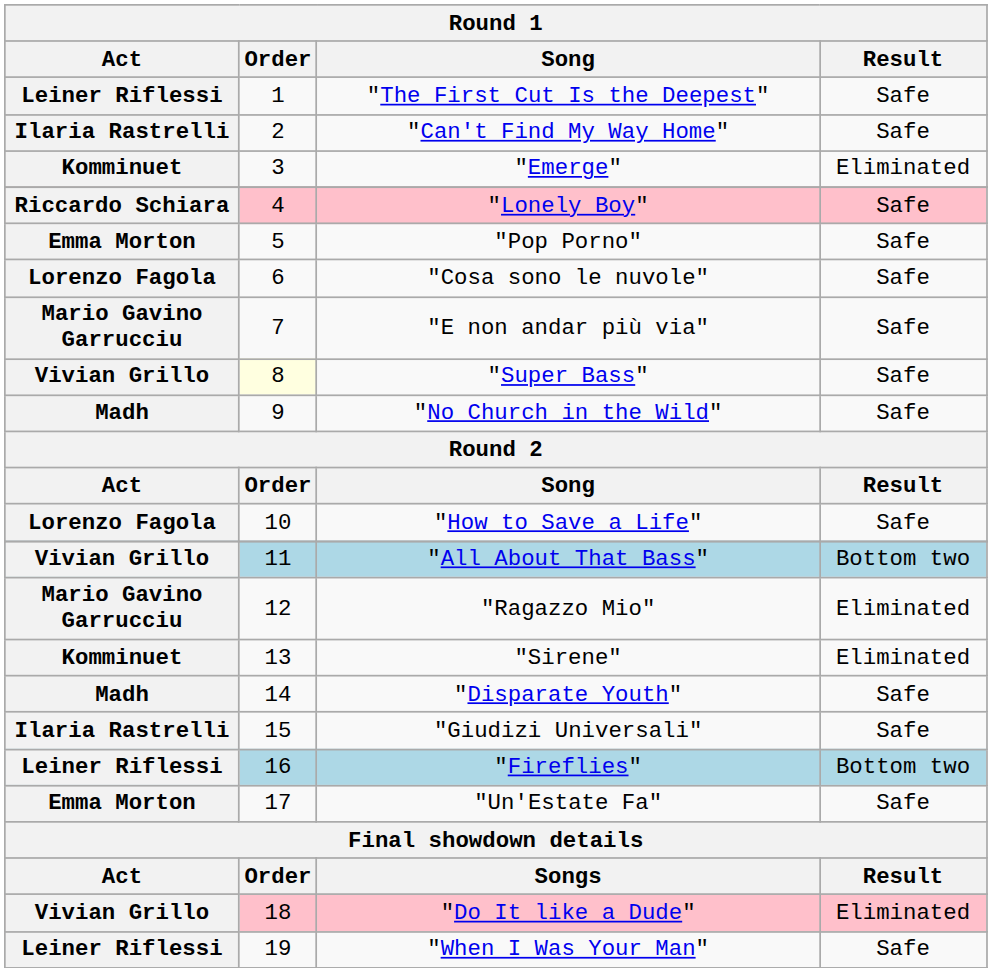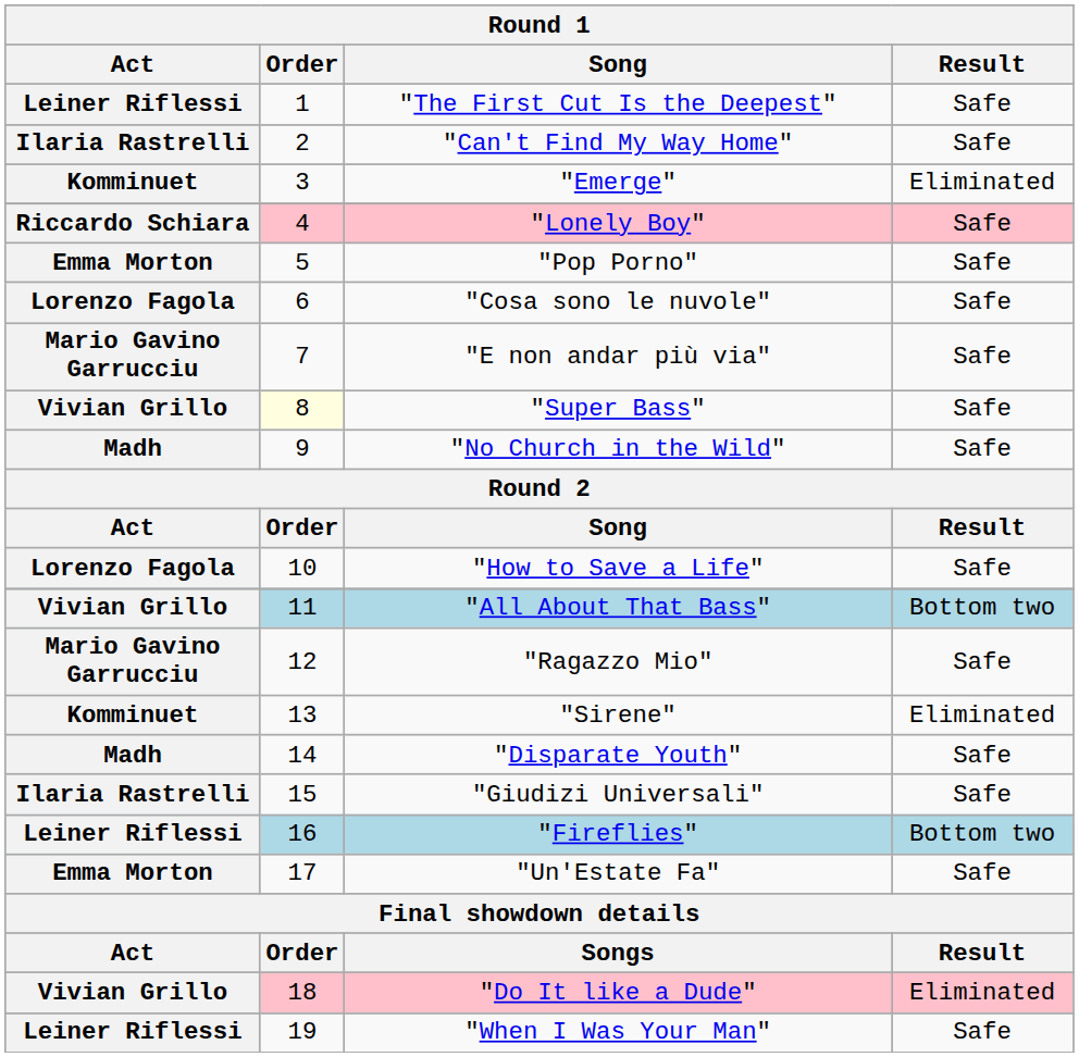 <table class="wikitable plainrowheaders" style="text-align:center;">
 <tr>
 <th colspan="4">Round 1</th>
 </tr>
 <tr>
 <th scope="col" style="width:10em;">Act</th>
 <th scope="col">Order</th>
 <th scope="col" style="width:22em;">Song</th>
 <th scope="col" style="width:7em;">Result</th>
 </tr>
 <tr>
 <th scope="row">Leiner Riflessi</th>
 <td>1</td>
 <td>"<a href='#'>The First Cut Is the Deepest</a>"</td>
 <td>Safe</td>
 </tr>
 <tr>
 <th scope="row">Ilaria Rastrelli</th>
 <td>2</td>
 <td>"<a href='#'>Can't Find My Way Home</a>"</td>
 <td>Safe</td>
 </tr>
 <tr>
 <th scope="row">Komminuet</th>
 <td>3</td>
 <td>"<a href='#'>Emerge</a>"</td>
 <td>Eliminated</td>
 </tr>
 <tr>
 </tr>
 <tr style="background:pink;">
 <th scope="row">Riccardo Schiara</th>
 <td>4</td>
 <td>"<a href='#'>Lonely Boy</a>"</td>
 <td>Safe</td>
 </tr>
 <tr>
 <th scope="row">Emma Morton</th>
 <td>5</td>
 <td>"Pop Porno"</td>
 <td>Safe</td>
 </tr>
 <tr>
 <th scope="row">Lorenzo Fagola</th>
 <td>6</td>
 <td>"Cosa sono le nuvole"</td>
 <td>Safe</td>
 </tr>
 <tr>
 <th scope="row">Mario Gavino Garrucciu</th>
 <td>7</td>
 <td>"E non andar più via"</td>
 <td>Safe</td>
 </tr>
 <tr>
 <th scope="row">Vivian Grillo</th>
 <td style="background: lightyellow;">8</td>
 <td>"<a href='#'>Super Bass</a>"</td>
 <td>Safe</td>
 </tr>
 <tr>
 <th scope="row">Madh</th>
 <td>9</td>
 <td>"<a href='#'>No Church in the Wild</a>"</td>
 <td>Safe</td>
 </tr>
 <tr>
 <th colspan="4">Round 2</th>
 </tr>
 <tr>
 <th scope="col" style="width:10em;">Act</th>
 <th scope="col">Order</th>
 <th scope="col" style="width:20em;">Song</th>
 <th scope="col" style="width:7em;">Result</th>
 </tr>
 <tr>
 <th scope="row">Lorenzo Fagola</th>
 <td>10</td>
 <td>"<a href='#'>How to Save a Life</a>"</td>
 <td>Safe</td>
 </tr>
 <tr>
 </tr>
 <tr style="background:lightblue;">
 <th scope="row">Vivian Grillo</th>
 <td>11</td>
 <td>"<a href='#'>All About That Bass</a>"</td>
 <td>Bottom two</td>
 </tr>
 <tr>
 <th scope="row">Mario Gavino Garrucciu</th>
 <td>12</td>
 <td>"Ragazzo Mio"</td>
-<td>Eliminated</td>
+<td>Safe</td>
 </tr>
 <tr>
 <th scope="row">Komminuet</th>
 <td>13</td>
 <td>"Sirene"</td>
 <td>Eliminated</td>
 </tr>
 <tr>
 <th scope="row">Madh</th>
 <td>14</td>
 <td>"<a href='#'>Disparate Youth</a>"</td>
 <td>Safe</td>
 </tr>
 <tr>
 <th scope="row">Ilaria Rastrelli</th>
 <td>15</td>
 <td>"Giudizi Universali"</td>
 <td>Safe</td>
 </tr>
 <tr style="background:lightblue;">
 <th scope="row">Leiner Riflessi</th>
 <td>16</td>
 <td>"<a href='#'>Fireflies</a>"</td>
 <td>Bottom two</td>
 </tr>
 <tr>
 <th scope="row">Emma Morton</th>
 <td>17</td>
 <td>"Un'Estate Fa"</td>
 <td>Safe</td>
 </tr>
 <tr>
 <th colspan="4">Final showdown details</th>
 </tr>
 <tr>
 <th scope="col" style="width:10em;">Act</th>
 <th scope="col">Order</th>
 <th scope="col" style="width:22em;">Songs</th>
 <th scope="col" style="width:7em;">Result</th>
 </tr>
 <tr style="background:pink;">
 <th scope="row">Vivian Grillo</th>
 <td>18</td>
 <td>"<a href='#'>Do It like a Dude</a>"</td>
 <td>Eliminated</td>
 </tr>
 <tr>
 <th scope="row">Leiner Riflessi</th>
 <td>19</td>
 <td>"<a href='#'>When I Was Your Man</a>"</td>
 <td>Safe</td>
 </tr>
 <tr>
 </tr>
 </table>
